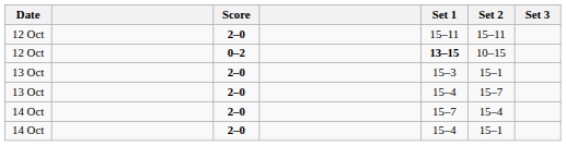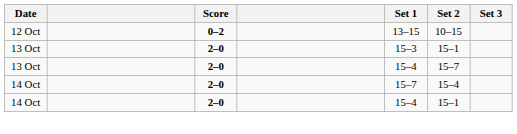 <table class="wikitable" style="text-align: center; font-size:90% ">
 <tr>
 <th width="50">Date</th>
 <th align="right" width="190"></th>
 <th width="50">Score</th>
 <th align="left" width="190"></th>
 <th width="50">Set 1</th>
 <th width="50">Set 2</th>
 <th width="50">Set 3</th>
 </tr>
 <tr>
 <td>12 Oct</td>
-<td align=right><strong></strong></td>
-<td align=center><strong>2–0</strong></td>
-<td align=left></td>
-<td>15–11</td>
-<td>15–11</td>
-<td></td>
-</tr>
-<tr>
-<td>12 Oct</td>
 <td align=right></td>
 <td align=center><strong>0–2</strong></td>
 <td align=left><strong></strong></td>
-<td><strong>13–15</strong></td>
+<td>13–15</td>
 <td>10–15</td>
 <td></td>
 </tr>
 <tr>
 <td>13 Oct</td>
 <td align=right><strong></strong></td>
 <td align=center><strong>2–0</strong></td>
 <td align=left></td>
 <td>15–3</td>
 <td>15–1</td>
 <td></td>
 </tr>
 <tr>
 <td>13 Oct</td>
 <td align=right><strong></strong></td>
 <td align=center><strong>2–0</strong></td>
 <td align=left></td>
 <td>15–4</td>
 <td>15–7</td>
 <td></td>
 </tr>
 <tr>
 <td>14 Oct</td>
 <td align=right><strong></strong></td>
 <td align=center><strong>2–0</strong></td>
 <td align=left></td>
 <td>15–7</td>
 <td>15–4</td>
 <td></td>
 </tr>
 <tr>
 <td>14 Oct</td>
 <td align=right><strong></strong></td>
 <td align=center><strong>2–0</strong></td>
 <td align=left></td>
 <td>15–4</td>
 <td>15–1</td>
 <td></td>
 </tr>
 </table>
